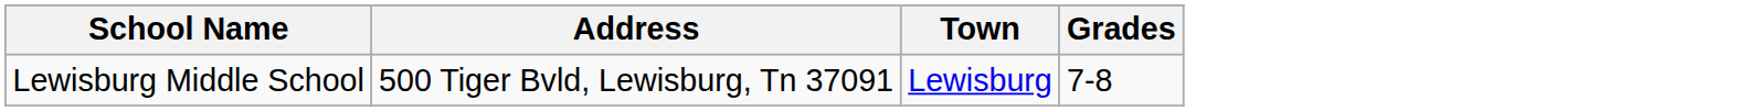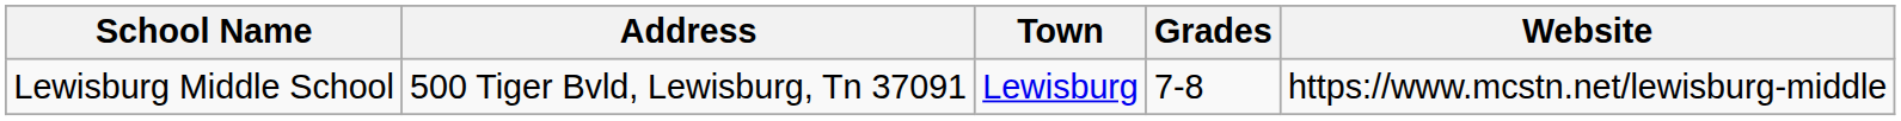 <table class="wikitable">
 <tr>
 <th>School Name</th>
 <th>Address</th>
 <th>Town</th>
 <th>Grades</th>
+<th>Website</th>
 </tr>
 <tr>
 <td>Lewisburg Middle School</td>
 <td>500 Tiger Bvld, Lewisburg, Tn 37091</td>
 <td><a href='#'>Lewisburg</a></td>
 <td>7-8</td>
+<td>https://www.mcstn.net/lewisburg-middle</td>
 </tr>
 </table>
